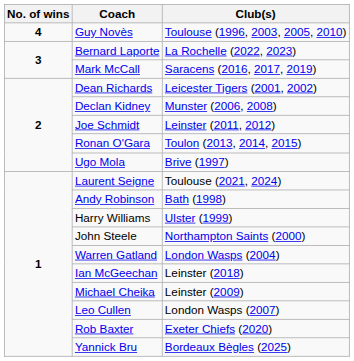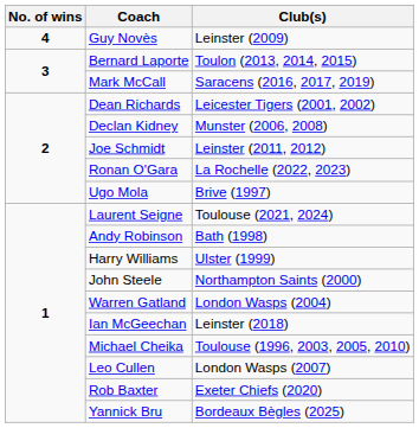 <table class="wikitable sortable" style="text-align:center;font-size:95%">
 <tr>
 <th>No. of wins</th>
 <th>Coach</th>
 <th>Club(s)</th>
 </tr>
 <tr>
 <td align="center"><strong>4</strong></td>
 <td align="left"> <a href='#'>Guy Novès</a></td>
-<td align="left"> <a href='#'>Toulouse</a> (<a href='#'>1996</a>, <a href='#'>2003</a>, <a href='#'>2005</a>, <a href='#'>2010</a>)</td>
+<td align="left"> Leinster (<a href='#'>2009</a>)</td>
 </tr>
 <tr>
 <td rowspan=2 align="center"><strong>3</strong></td>
 <td align="left"> <a href='#'>Bernard Laporte</a></td>
-<td align="left"> <a href='#'>La Rochelle</a> (<a href='#'>2022</a>, <a href='#'>2023</a>)</td>
+<td align="left"> <a href='#'>Toulon</a> (<a href='#'>2013</a>, <a href='#'>2014</a>, <a href='#'>2015</a>)</td>
 </tr>
 <tr>
 <td align="left"> <a href='#'>Mark McCall</a></td>
 <td align="left"> <a href='#'>Saracens</a> (<a href='#'>2016</a>, <a href='#'>2017</a>, <a href='#'>2019</a>)</td>
 </tr>
 <tr>
 <td rowspan=5 align="center"><strong>2</strong></td>
 <td align="left"> <a href='#'>Dean Richards</a></td>
 <td align="left"> <a href='#'>Leicester Tigers</a> (<a href='#'>2001</a>, <a href='#'>2002</a>)</td>
 </tr>
 <tr>
 <td align="left"> <a href='#'>Declan Kidney</a></td>
 <td align="left"> <a href='#'>Munster</a> (<a href='#'>2006</a>, <a href='#'>2008</a>)</td>
 </tr>
 <tr>
 <td align="left"> <a href='#'>Joe Schmidt</a></td>
 <td align="left"> <a href='#'>Leinster</a> (<a href='#'>2011</a>, <a href='#'>2012</a>)</td>
 </tr>
 <tr>
 <td align="left"> <a href='#'>Ronan O'Gara</a></td>
-<td align="left"> <a href='#'>Toulon</a> (<a href='#'>2013</a>, <a href='#'>2014</a>, <a href='#'>2015</a>)</td>
+<td align="left"> <a href='#'>La Rochelle</a> (<a href='#'>2022</a>, <a href='#'>2023</a>)</td>
 </tr>
 <tr>
 <td align="left"> <a href='#'>Ugo Mola</a></td>
 <td align="left"> <a href='#'>Brive</a> (<a href='#'>1997</a>)</td>
 </tr>
 <tr>
 <td rowspan=10 align="center"><strong>1</strong></td>
 <td align="left"> <a href='#'>Laurent Seigne</a></td>
 <td align="left"> Toulouse (<a href='#'>2021</a>, <a href='#'>2024</a>)</td>
 </tr>
 <tr>
 <td align="left"> <a href='#'>Andy Robinson</a></td>
 <td align="left"> <a href='#'>Bath</a> (<a href='#'>1998</a>)</td>
 </tr>
 <tr>
 <td align="left"> Harry Williams</td>
 <td align="left"> <a href='#'>Ulster</a> (<a href='#'>1999</a>)</td>
 </tr>
 <tr>
 <td align="left"> John Steele</td>
 <td align="left"> <a href='#'>Northampton Saints</a> (<a href='#'>2000</a>)</td>
 </tr>
 <tr>
 <td align="left"> <a href='#'>Warren Gatland</a></td>
 <td align="left"> <a href='#'>London Wasps</a> (<a href='#'>2004</a>)</td>
 </tr>
 <tr>
 <td align="left"> <a href='#'>Ian McGeechan</a></td>
 <td align="left"> Leinster (<a href='#'>2018</a>)</td>
 </tr>
 <tr>
 <td align="left"> <a href='#'>Michael Cheika</a></td>
-<td align="left"> Leinster (<a href='#'>2009</a>)</td>
+<td align="left"> <a href='#'>Toulouse</a> (<a href='#'>1996</a>, <a href='#'>2003</a>, <a href='#'>2005</a>, <a href='#'>2010</a>)</td>
 </tr>
 <tr>
 <td align="left"> <a href='#'>Leo Cullen</a></td>
 <td align="left"> London Wasps (<a href='#'>2007</a>)</td>
 </tr>
 <tr>
 <td align="left"> <a href='#'>Rob Baxter</a></td>
 <td align="left"> <a href='#'>Exeter Chiefs</a> (<a href='#'>2020</a>)</td>
 </tr>
 <tr>
 <td align="left"> <a href='#'>Yannick Bru</a></td>
 <td align="left"> <a href='#'>Bordeaux Bègles</a> (<a href='#'>2025</a>)</td>
 </tr>
 </table>
